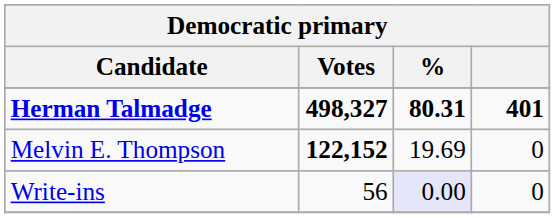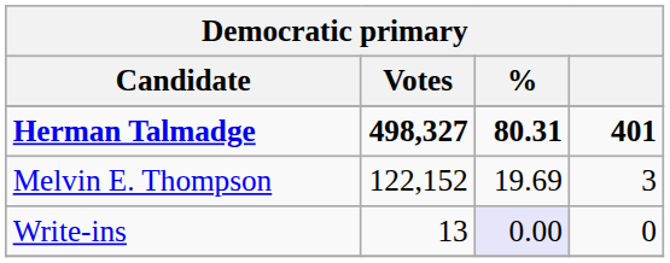 <table class="wikitable" style="font-size: 95%;">
 <tr>
 <th colspan="4">Democratic primary</th>
 </tr>
 <tr>
 <th colspan="1" style="width: 170px">Candidate</th>
 <th style="width: 50px">Votes</th>
 <th style="width: 40px">%</th>
 <th style="width: 40px"></th>
 </tr>
 <tr>
 </tr>
 <tr>
 <td><strong><a href='#'>Herman Talmadge</a></strong></td>
 <td align="right"><strong>498,327</strong></td>
 <td align="right"><strong>80.31</strong></td>
 <td align="right"><strong>401</strong></td>
 </tr>
 <tr>
 <td><a href='#'>Melvin E. Thompson</a></td>
-<td align="right"><strong>122,152</strong></td>
+<td align="right">122,152</td>
 <td align="right">19.69</td>
-<td align="right">0</td>
+<td align="right">3</td>
 </tr>
 <tr>
 <td><a href='#'>Write-ins</a></td>
-<td align="right">56</td>
+<td align="right">13</td>
 <td align="right" style="background: lavender;">0.00</td>
 <td align="right">0</td>
 </tr>
 <tr>
 </tr>
 </table>
